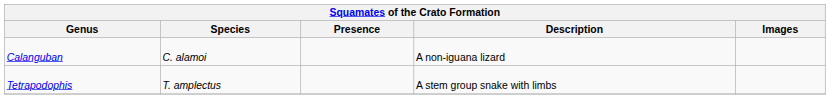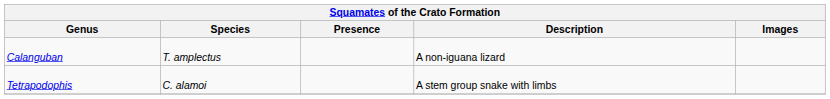 <table class="wikitable" align="center" width="100%">
 <tr>
 <th colspan="5" style="text-align:center"><strong><a href='#'>Squamates</a> of the Crato Formation</strong></th>
 </tr>
 <tr>
 <th>Genus</th>
 <th>Species</th>
 <th>Presence</th>
 <th>Description</th>
 <th>Images</th>
 </tr>
 <tr>
 <td><br><em><a href='#'>Calanguban</a></em></td>
-<td><br><em>C. alamoi </em></td>
+<td><br><em>T. amplectus</em></td>
 <td></td>
 <td><br>A non-iguana lizard</td>
 <td></td>
 </tr>
 <tr>
 <td><br><em><a href='#'>Tetrapodophis</a></em></td>
-<td><br><em>T. amplectus</em></td>
+<td><br><em>C. alamoi </em></td>
 <td></td>
 <td><br>A stem group snake with limbs</td>
 <td></td>
 </tr>
 <tr>
 </tr>
 </table>
